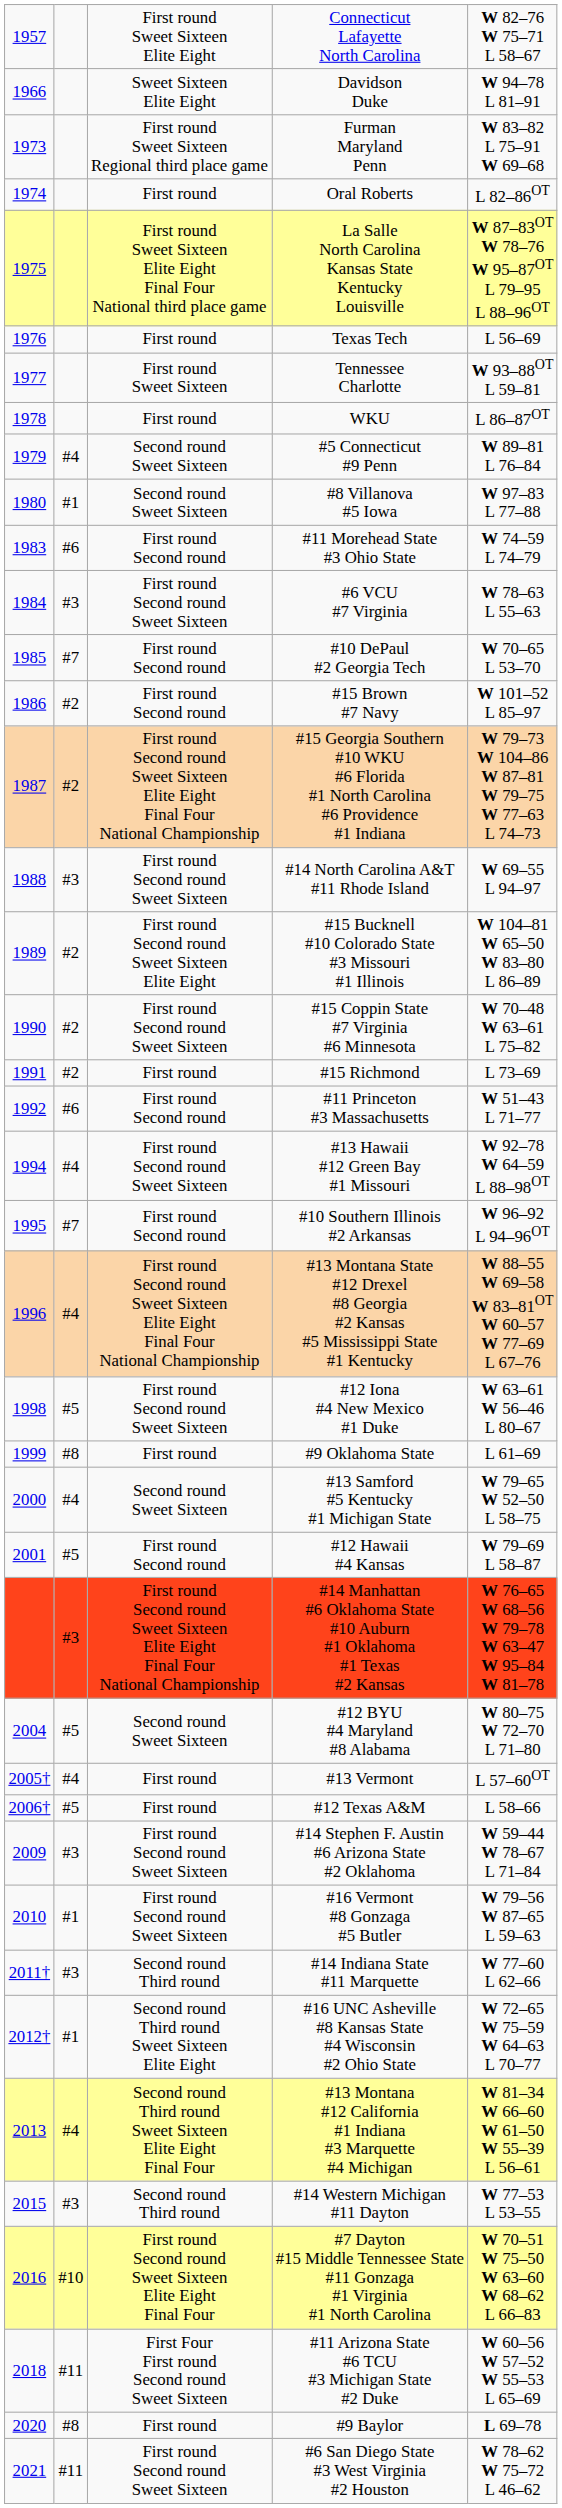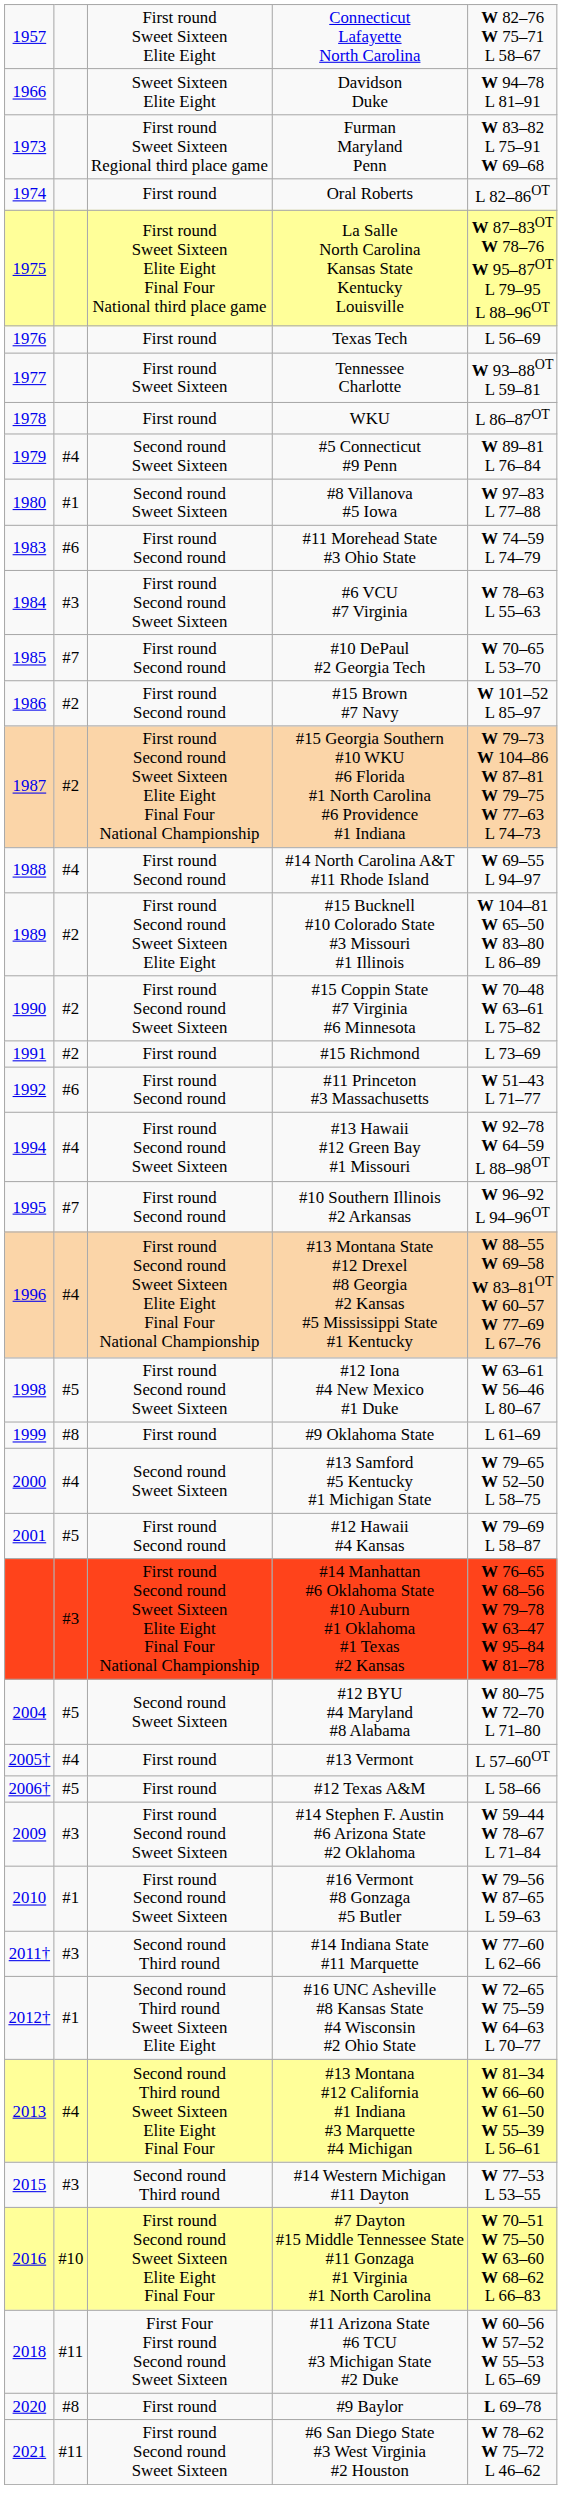 <table class="wikitable">
 <tr align="center">
 <td><a href='#'>1957</a></td>
 <td></td>
 <td>First round<br>Sweet Sixteen<br>Elite Eight</td>
 <td><a href='#'>Connecticut</a><br><a href='#'>Lafayette</a><br><a href='#'>North Carolina</a></td>
 <td><strong>W</strong> 82–76<br><strong>W</strong> 75–71<br>L 58–67</td>
 </tr>
 <tr align="center">
 <td><a href='#'>1966</a></td>
 <td></td>
 <td>Sweet Sixteen<br>Elite Eight</td>
 <td>Davidson<br>Duke</td>
 <td><strong>W</strong> 94–78<br>L 81–91</td>
 </tr>
 <tr align="center">
 <td><a href='#'>1973</a></td>
 <td></td>
 <td>First round<br>Sweet Sixteen<br>Regional third place game</td>
 <td>Furman<br>Maryland<br>Penn</td>
 <td><strong>W</strong> 83–82<br>L 75–91<br><strong>W</strong> 69–68</td>
 </tr>
 <tr align="center">
 <td><a href='#'>1974</a></td>
 <td></td>
 <td>First round</td>
 <td>Oral Roberts</td>
 <td>L 82–86<sup>OT</sup></td>
 </tr>
 <tr align="center" style="background:#FFFF99;">
 <td><a href='#'>1975</a></td>
 <td></td>
 <td>First round<br>Sweet Sixteen<br>Elite Eight<br>Final Four<br>National third place game</td>
 <td>La Salle<br>North Carolina<br>Kansas State<br>Kentucky<br>Louisville</td>
 <td><strong>W</strong> 87–83<sup>OT</sup><br><strong>W</strong> 78–76<br><strong>W</strong> 95–87<sup>OT</sup><br>L 79–95<br>L 88–96<sup>OT</sup></td>
 </tr>
 <tr align="center">
 <td><a href='#'>1976</a></td>
 <td></td>
 <td>First round</td>
 <td>Texas Tech</td>
 <td>L 56–69</td>
 </tr>
 <tr align="center">
 <td><a href='#'>1977</a></td>
 <td></td>
 <td>First round<br>Sweet Sixteen</td>
 <td>Tennessee<br>Charlotte</td>
 <td><strong>W</strong> 93–88<sup>OT</sup><br>L 59–81</td>
 </tr>
 <tr align="center">
 <td><a href='#'>1978</a></td>
 <td></td>
 <td>First round</td>
 <td>WKU</td>
 <td>L 86–87<sup>OT</sup></td>
 </tr>
 <tr align="center">
 <td><a href='#'>1979</a></td>
 <td>#4</td>
 <td>Second round<br>Sweet Sixteen</td>
 <td>#5 Connecticut<br>#9 Penn</td>
 <td><strong>W</strong> 89–81<br>L 76–84</td>
 </tr>
 <tr align="center">
 <td><a href='#'>1980</a></td>
 <td>#1</td>
 <td>Second round<br>Sweet Sixteen</td>
 <td>#8 Villanova<br>#5 Iowa</td>
 <td><strong>W</strong> 97–83<br>L 77–88</td>
 </tr>
 <tr align="center">
 <td><a href='#'>1983</a></td>
 <td>#6</td>
 <td>First round<br>Second round</td>
 <td>#11 Morehead State<br>#3 Ohio State</td>
 <td><strong>W</strong> 74–59<br>L 74–79</td>
 </tr>
 <tr align="center">
 <td><a href='#'>1984</a></td>
 <td>#3</td>
 <td>First round<br>Second round<br>Sweet Sixteen</td>
 <td>#6 VCU<br>#7 Virginia</td>
 <td><strong>W</strong> 78–63<br>L 55–63</td>
 </tr>
 <tr align="center">
 <td><a href='#'>1985</a></td>
 <td>#7</td>
 <td>First round<br>Second round</td>
 <td>#10 DePaul<br>#2 Georgia Tech</td>
 <td><strong>W</strong> 70–65<br>L 53–70</td>
 </tr>
 <tr align="center">
 <td><a href='#'>1986</a></td>
 <td>#2</td>
 <td>First round<br>Second round</td>
 <td>#15 Brown<br>#7 Navy</td>
 <td><strong>W</strong> 101–52<br>L 85–97</td>
 </tr>
 <tr align="center" style="background:#FBD5A8;">
 <td><a href='#'>1987</a></td>
 <td>#2</td>
 <td>First round<br>Second round<br>Sweet Sixteen<br>Elite Eight<br>Final Four<br>National Championship</td>
 <td>#15 Georgia Southern<br>#10 WKU<br>#6 Florida<br>#1 North Carolina<br>#6 Providence<br>#1 Indiana</td>
 <td><strong>W</strong> 79–73<br><strong>W</strong> 104–86<br><strong>W</strong> 87–81<br><strong>W</strong> 79–75<br><strong>W</strong> 77–63<br>L 74–73</td>
 </tr>
 <tr align="center">
 <td><a href='#'>1988</a></td>
-<td>#3</td>
-<td>First round<br>Second round<br>Sweet Sixteen</td>
+<td>#4</td>
+<td>First round<br>Second round</td>
 <td>#14 North Carolina A&T<br>#11 Rhode Island</td>
 <td><strong>W</strong> 69–55<br>L 94–97</td>
 </tr>
 <tr align="center">
 <td><a href='#'>1989</a></td>
 <td>#2</td>
 <td>First round<br>Second round<br>Sweet Sixteen<br>Elite Eight</td>
 <td>#15 Bucknell<br>#10 Colorado State<br>#3 Missouri<br>#1 Illinois</td>
 <td><strong>W</strong> 104–81<br><strong>W</strong> 65–50<br><strong>W</strong> 83–80<br>L 86–89</td>
 </tr>
 <tr align="center">
 <td><a href='#'>1990</a></td>
 <td>#2</td>
 <td>First round<br>Second round<br>Sweet Sixteen</td>
 <td>#15 Coppin State<br>#7 Virginia<br>#6 Minnesota</td>
 <td><strong>W</strong> 70–48<br><strong>W</strong> 63–61<br>L 75–82</td>
 </tr>
 <tr align="center">
 <td><a href='#'>1991</a></td>
 <td>#2</td>
 <td>First round</td>
 <td>#15 Richmond</td>
 <td>L 73–69</td>
 </tr>
 <tr align="center">
 <td><a href='#'>1992</a></td>
 <td>#6</td>
 <td>First round<br>Second round</td>
 <td>#11 Princeton<br>#3 Massachusetts</td>
 <td><strong>W</strong> 51–43<br>L 71–77</td>
 </tr>
 <tr align="center">
 <td><a href='#'>1994</a></td>
 <td>#4</td>
 <td>First round<br>Second round<br>Sweet Sixteen</td>
 <td>#13 Hawaii<br>#12 Green Bay<br>#1 Missouri</td>
 <td><strong>W</strong> 92–78<br><strong>W</strong> 64–59<br>L 88–98<sup>OT</sup></td>
 </tr>
 <tr align="center">
 <td><a href='#'>1995</a></td>
 <td>#7</td>
 <td>First round<br>Second round</td>
 <td>#10 Southern Illinois<br>#2 Arkansas</td>
 <td><strong>W</strong> 96–92<br>L 94–96<sup>OT</sup></td>
 </tr>
 <tr align="center" style="background:#FBD5A8;">
 <td><a href='#'>1996</a></td>
 <td>#4</td>
 <td>First round<br>Second round<br>Sweet Sixteen<br>Elite Eight<br>Final Four<br>National Championship</td>
 <td>#13 Montana State<br>#12 Drexel<br>#8 Georgia<br>#2 Kansas<br>#5 Mississippi State<br>#1 Kentucky</td>
 <td><strong>W</strong> 88–55<br><strong>W</strong> 69–58<br><strong>W</strong> 83–81<sup>OT</sup><br><strong>W</strong> 60–57<br><strong>W</strong> 77–69<br>L 67–76</td>
 </tr>
 <tr align="center">
 <td><a href='#'>1998</a></td>
 <td>#5</td>
 <td>First round<br>Second round<br>Sweet Sixteen</td>
 <td>#12 Iona<br>#4 New Mexico<br>#1 Duke</td>
 <td><strong>W</strong> 63–61<br><strong>W</strong> 56–46<br>L 80–67</td>
 </tr>
 <tr align="center">
 <td><a href='#'>1999</a></td>
 <td>#8</td>
 <td>First round</td>
 <td>#9 Oklahoma State</td>
 <td>L 61–69</td>
 </tr>
 <tr align="center">
 <td><a href='#'>2000</a></td>
 <td>#4</td>
 <td>Second round<br>Sweet Sixteen</td>
 <td>#13 Samford<br>#5 Kentucky<br>#1 Michigan State</td>
 <td><strong>W</strong> 79–65<br><strong>W</strong> 52–50<br>L 58–75</td>
 </tr>
 <tr align="center">
 <td><a href='#'>2001</a></td>
 <td>#5</td>
 <td>First round<br>Second round</td>
 <td>#12 Hawaii<br>#4 Kansas</td>
 <td><strong>W</strong> 79–69<br>L 58–87</td>
 </tr>
 <tr align="center" style="background:#FF431B; color:#000">
 <td><a href='#'></a></td>
 <td>#3</td>
 <td>First round<br>Second round<br>Sweet Sixteen<br>Elite Eight<br>Final Four<br>National Championship</td>
 <td>#14 Manhattan<br>#6 Oklahoma State<br>#10 Auburn<br>#1 Oklahoma<br>#1 Texas<br>#2 Kansas</td>
 <td><strong>W</strong> 76–65<br><strong>W</strong> 68–56<br><strong>W</strong> 79–78<br><strong>W</strong> 63–47<br><strong>W</strong> 95–84<br><strong>W</strong> 81–78</td>
 </tr>
 <tr align="center">
 <td><a href='#'>2004</a></td>
 <td>#5</td>
 <td>Second round<br>Sweet Sixteen</td>
 <td>#12 BYU<br>#4 Maryland<br>#8 Alabama</td>
 <td><strong>W</strong> 80–75<br><strong>W</strong> 72–70<br>L 71–80</td>
 </tr>
 <tr align="center">
 <td><a href='#'>2005†</a></td>
 <td>#4</td>
 <td>First round</td>
 <td>#13 Vermont</td>
 <td>L 57–60<sup>OT</sup></td>
 </tr>
 <tr align="center">
 <td><a href='#'>2006†</a></td>
 <td>#5</td>
 <td>First round</td>
 <td>#12 Texas A&M</td>
 <td>L 58–66</td>
 </tr>
 <tr align="center">
 <td><a href='#'>2009</a></td>
 <td>#3</td>
 <td>First round<br>Second round<br>Sweet Sixteen</td>
 <td>#14 Stephen F. Austin<br>#6 Arizona State<br>#2 Oklahoma</td>
 <td><strong>W</strong> 59–44<br><strong>W</strong> 78–67<br>L 71–84</td>
 </tr>
 <tr align="center">
 <td><a href='#'>2010</a></td>
 <td>#1</td>
 <td>First round<br>Second round<br>Sweet Sixteen</td>
 <td>#16 Vermont<br>#8 Gonzaga<br>#5 Butler</td>
 <td><strong>W</strong> 79–56<br><strong>W</strong> 87–65<br>L 59–63</td>
 </tr>
 <tr align="center">
 <td><a href='#'>2011†</a></td>
 <td>#3</td>
 <td>Second round<br>Third round</td>
 <td>#14 Indiana State<br>#11 Marquette</td>
 <td><strong>W</strong> 77–60<br>L 62–66</td>
 </tr>
 <tr align="center">
 <td><a href='#'>2012†</a></td>
 <td>#1</td>
 <td>Second round<br>Third round<br>Sweet Sixteen<br>Elite Eight</td>
 <td>#16 UNC Asheville<br>#8 Kansas State<br>#4 Wisconsin<br>#2 Ohio State</td>
 <td><strong>W</strong> 72–65<br><strong>W</strong> 75–59<br><strong>W</strong> 64–63<br>L 70–77</td>
 </tr>
 <tr align="center" style="background:#FFFF99;">
 <td><a href='#'>2013</a></td>
 <td>#4</td>
 <td>Second round<br>Third round<br>Sweet Sixteen<br>Elite Eight<br>Final Four</td>
 <td>#13 Montana<br>#12 California<br>#1 Indiana<br>#3 Marquette<br>#4 Michigan</td>
 <td><strong>W</strong> 81–34<br><strong>W</strong> 66–60<br><strong>W</strong> 61–50<br><strong>W</strong> 55–39<br>L 56–61</td>
 </tr>
 <tr align="center">
 <td><a href='#'>2015</a></td>
 <td>#3</td>
 <td>Second round<br>Third round</td>
 <td>#14 Western Michigan<br>#11 Dayton</td>
 <td><strong>W</strong> 77–53<br>L 53–55</td>
 </tr>
 <tr align="center" style="background:#FFFF99;">
 <td><a href='#'>2016</a></td>
 <td>#10</td>
 <td>First round<br>Second round<br>Sweet Sixteen<br>Elite Eight<br>Final Four</td>
 <td>#7 Dayton<br>#15 Middle Tennessee State<br>#11 Gonzaga<br>#1 Virginia<br>#1 North Carolina</td>
 <td><strong>W</strong> 70–51<br><strong>W</strong> 75–50<br><strong>W</strong> 63–60<br><strong>W</strong> 68–62<br>L 66–83</td>
 </tr>
 <tr align="center">
 <td><a href='#'>2018</a></td>
 <td>#11</td>
 <td>First Four<br>First round<br>Second round<br>Sweet Sixteen</td>
 <td>#11 Arizona State<br> #6 TCU<br> #3 Michigan State<br> #2 Duke</td>
 <td><strong>W</strong> 60–56<br><strong>W</strong> 57–52<br><strong>W</strong> 55–53<br>L 65–69</td>
 </tr>
 <tr align="center">
 <td><a href='#'>2020</a></td>
 <td>#8</td>
 <td>First round</td>
 <td>#9 Baylor</td>
 <td><strong>L</strong> 69–78</td>
 </tr>
 <tr align="center">
 <td><a href='#'>2021</a></td>
 <td>#11</td>
 <td>First round<br>Second round<br>Sweet Sixteen</td>
 <td>#6 San Diego State<br>#3 West Virginia<br>#2 Houston</td>
 <td><strong>W</strong> 78–62<br><strong>W</strong> 75–72<br>L 46–62</td>
 </tr>
 </table>
